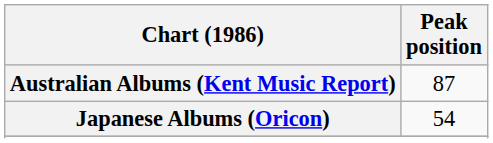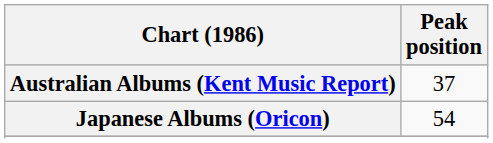 <table class="wikitable sortable plainrowheaders">
 <tr>
 <th scope="col">Chart (1986)</th>
 <th scope="col">Peak<br>position</th>
 </tr>
 <tr>
 <th scope="row">Australian Albums (<a href='#'>Kent Music Report</a>)</th>
-<td align="center">87</td>
+<td align="center">37</td>
 </tr>
 <tr>
 <th scope="row">Japanese Albums (<a href='#'>Oricon</a>)</th>
 <td align="center">54</td>
 </tr>
 <tr>
 </tr>
 <tr>
 </tr>
 </table>
